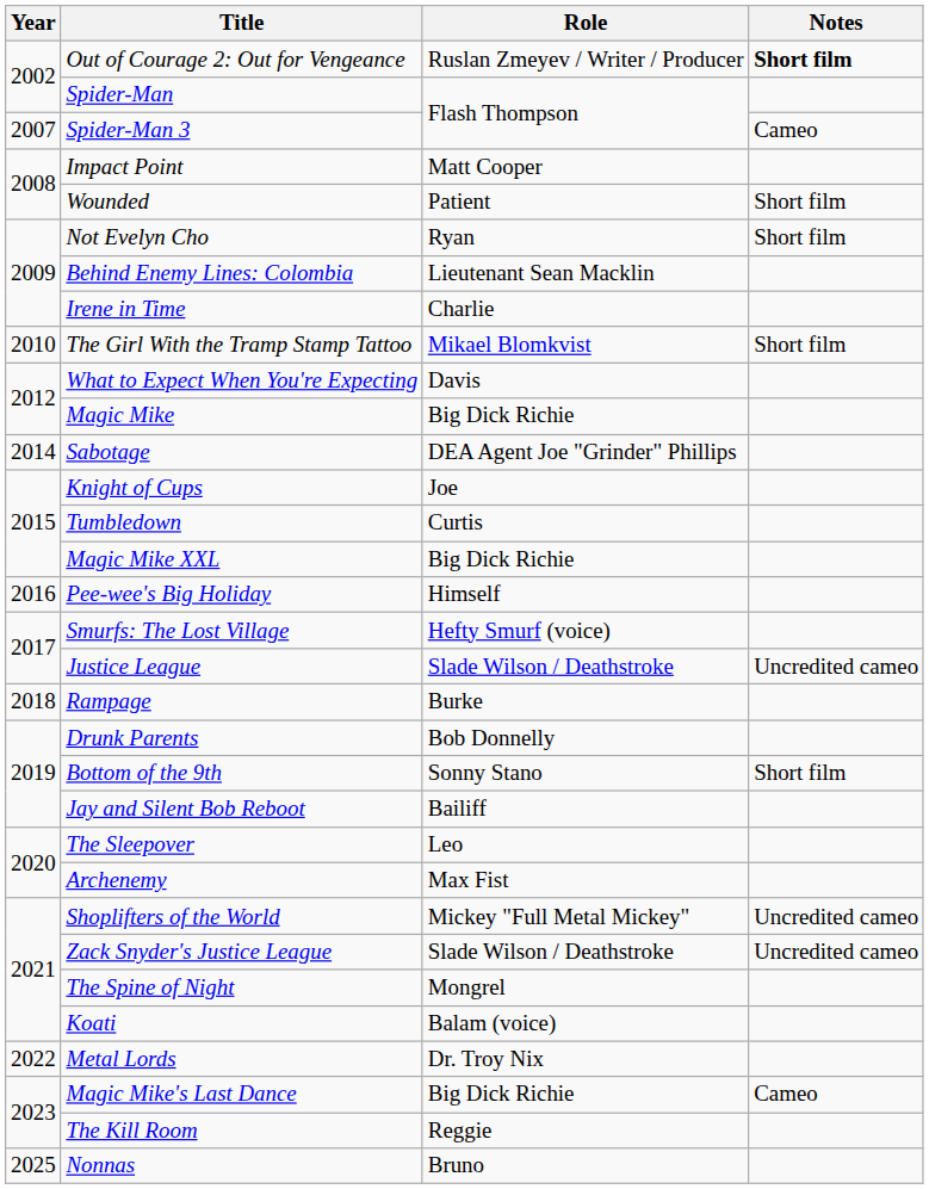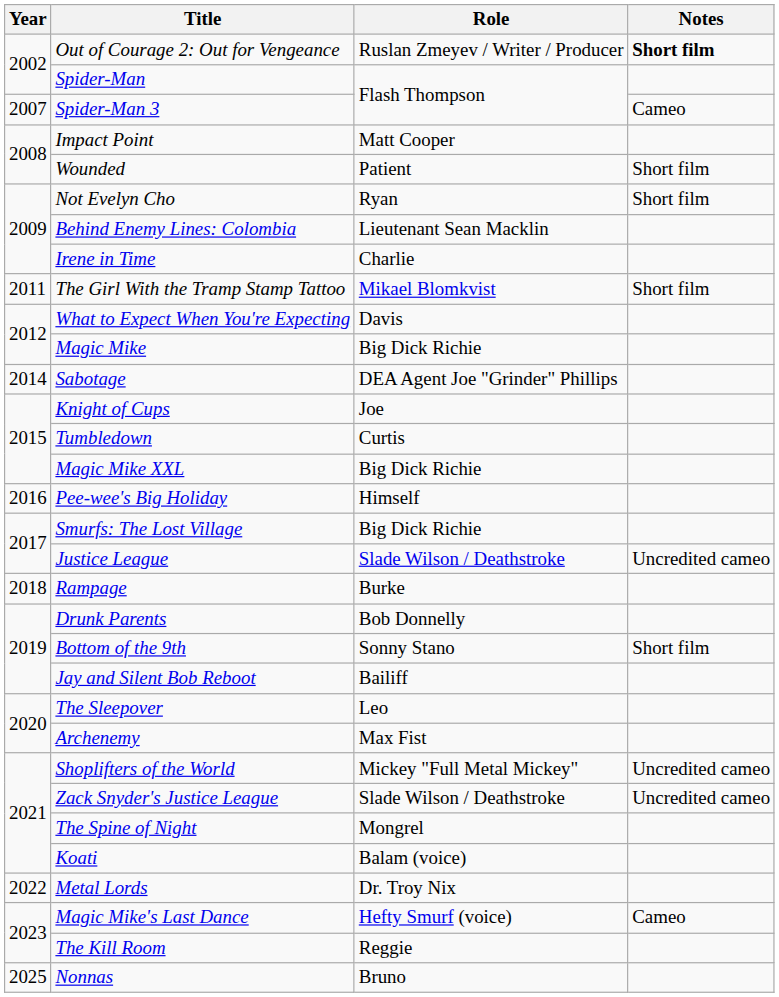 <table class="wikitable sortable">
 <tr>
 <th>Year</th>
 <th>Title</th>
 <th>Role</th>
 <th class="unsortable">Notes</th>
 </tr>
 <tr>
 <td rowspan="2">2002</td>
 <td><em>Out of Courage 2: Out for Vengeance</em></td>
 <td>Ruslan Zmeyev / Writer / Producer</td>
 <td><strong>Short film</strong></td>
 </tr>
 <tr>
 <td><em><a href='#'>Spider-Man</a></em></td>
 <td rowspan="2">Flash Thompson</td>
 <td></td>
 </tr>
 <tr>
 <td>2007</td>
 <td><em><a href='#'>Spider-Man 3</a></em></td>
 <td>Cameo</td>
 </tr>
 <tr>
 <td rowspan="2">2008</td>
 <td><em>Impact Point</em></td>
 <td>Matt Cooper</td>
 <td></td>
 </tr>
 <tr>
 <td><em>Wounded</em></td>
 <td>Patient</td>
 <td>Short film</td>
 </tr>
 <tr>
 <td rowspan="3">2009</td>
 <td><em>Not Evelyn Cho</em></td>
 <td>Ryan</td>
 <td>Short film</td>
 </tr>
 <tr>
 <td><em><a href='#'>Behind Enemy Lines: Colombia</a></em></td>
 <td>Lieutenant Sean Macklin</td>
 <td></td>
 </tr>
 <tr>
 <td><em><a href='#'>Irene in Time</a></em></td>
 <td>Charlie</td>
 <td></td>
 </tr>
 <tr>
-<td>2010</td>
+<td>2011</td>
 <td><em>The Girl With the Tramp Stamp Tattoo</em></td>
 <td><a href='#'>Mikael Blomkvist</a></td>
 <td>Short film</td>
 </tr>
 <tr>
 <td rowspan="2">2012</td>
 <td><em><a href='#'>What to Expect When You're Expecting</a></em></td>
 <td>Davis</td>
 <td></td>
 </tr>
 <tr>
 <td><em><a href='#'>Magic Mike</a></em></td>
 <td>Big Dick Richie</td>
 <td></td>
 </tr>
 <tr>
 <td>2014</td>
 <td><em><a href='#'>Sabotage</a></em></td>
 <td>DEA Agent Joe "Grinder" Phillips</td>
 <td></td>
 </tr>
 <tr>
 <td rowspan="3">2015</td>
 <td><em><a href='#'>Knight of Cups</a></em></td>
 <td>Joe</td>
 <td></td>
 </tr>
 <tr>
 <td><em><a href='#'>Tumbledown</a></em></td>
 <td>Curtis</td>
 <td></td>
 </tr>
 <tr>
 <td><em><a href='#'>Magic Mike XXL</a></em></td>
 <td>Big Dick Richie</td>
 <td></td>
 </tr>
 <tr>
 <td>2016</td>
 <td><em><a href='#'>Pee-wee's Big Holiday</a></em></td>
 <td>Himself</td>
 <td></td>
 </tr>
 <tr>
 <td rowspan="2">2017</td>
 <td><em><a href='#'>Smurfs: The Lost Village</a></em></td>
-<td><a href='#'>Hefty Smurf</a> (voice)</td>
+<td>Big Dick Richie</td>
 <td></td>
 </tr>
 <tr>
 <td><em><a href='#'>Justice League</a></em></td>
 <td><a href='#'>Slade Wilson / Deathstroke</a></td>
 <td>Uncredited cameo</td>
 </tr>
 <tr>
 <td>2018</td>
 <td><em><a href='#'>Rampage</a></em></td>
 <td>Burke</td>
 <td></td>
 </tr>
 <tr>
 <td rowspan="3">2019</td>
 <td><em><a href='#'>Drunk Parents</a></em></td>
 <td>Bob Donnelly</td>
 <td></td>
 </tr>
 <tr>
 <td><em><a href='#'>Bottom of the 9th</a></em></td>
 <td>Sonny Stano</td>
 <td>Short film</td>
 </tr>
 <tr>
 <td><em><a href='#'>Jay and Silent Bob Reboot</a></em></td>
 <td>Bailiff</td>
 <td></td>
 </tr>
 <tr>
 <td rowspan="2">2020</td>
 <td><em><a href='#'>The Sleepover</a></em></td>
 <td>Leo</td>
 <td></td>
 </tr>
 <tr>
 <td><em><a href='#'>Archenemy</a></em></td>
 <td>Max Fist</td>
 <td></td>
 </tr>
 <tr>
 <td rowspan="4">2021</td>
 <td><em><a href='#'>Shoplifters of the World</a></em></td>
 <td>Mickey "Full Metal Mickey"</td>
 <td>Uncredited cameo</td>
 </tr>
 <tr>
 <td><em><a href='#'>Zack Snyder's Justice League</a></em></td>
 <td>Slade Wilson / Deathstroke</td>
 <td>Uncredited cameo</td>
 </tr>
 <tr>
 <td><em><a href='#'>The Spine of Night</a></em></td>
 <td>Mongrel</td>
 <td></td>
 </tr>
 <tr>
 <td><em><a href='#'>Koati</a></em></td>
 <td>Balam (voice)</td>
 <td></td>
 </tr>
 <tr>
 <td>2022</td>
 <td><em><a href='#'>Metal Lords</a></em></td>
 <td>Dr. Troy Nix</td>
 <td></td>
 </tr>
 <tr>
 <td rowspan="2">2023</td>
 <td><em><a href='#'>Magic Mike's Last Dance</a></em></td>
-<td>Big Dick Richie</td>
+<td><a href='#'>Hefty Smurf</a> (voice)</td>
 <td>Cameo</td>
 </tr>
 <tr>
 <td><em><a href='#'>The Kill Room</a></em></td>
 <td>Reggie</td>
 <td></td>
 </tr>
 <tr>
 <td>2025</td>
 <td><em><a href='#'>Nonnas</a></em></td>
 <td>Bruno</td>
 <td><br></td>
 </tr>
 </table>
